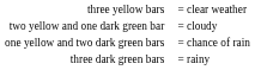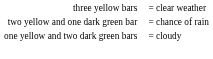 <table>
 <tr>
 <td style="font-size:smaller;text-align:right">three yellow bars</td>
 <td></td>
 <td></td>
 <td></td>
 <td style="font-size:smaller">= clear weather</td>
 </tr>
 <tr>
 <td style="font-size:smaller;text-align:right">two yellow and one dark green bar</td>
 <td></td>
 <td></td>
 <td></td>
-<td style="font-size:smaller">= cloudy</td>
+<td style="font-size:smaller">= chance of rain</td>
 </tr>
 <tr>
 <td style="font-size:smaller;text-align:right">one yellow and two dark green bars</td>
 <td></td>
 <td></td>
 <td></td>
-<td style="font-size:smaller">= chance of rain</td>
-</tr>
-<tr>
-<td style="font-size:smaller;text-align:right">three dark green bars</td>
-<td></td>
-<td></td>
-<td></td>
-<td style="font-size:smaller">= rainy</td>
+<td style="font-size:smaller">= cloudy</td>
 </tr>
 </table>
